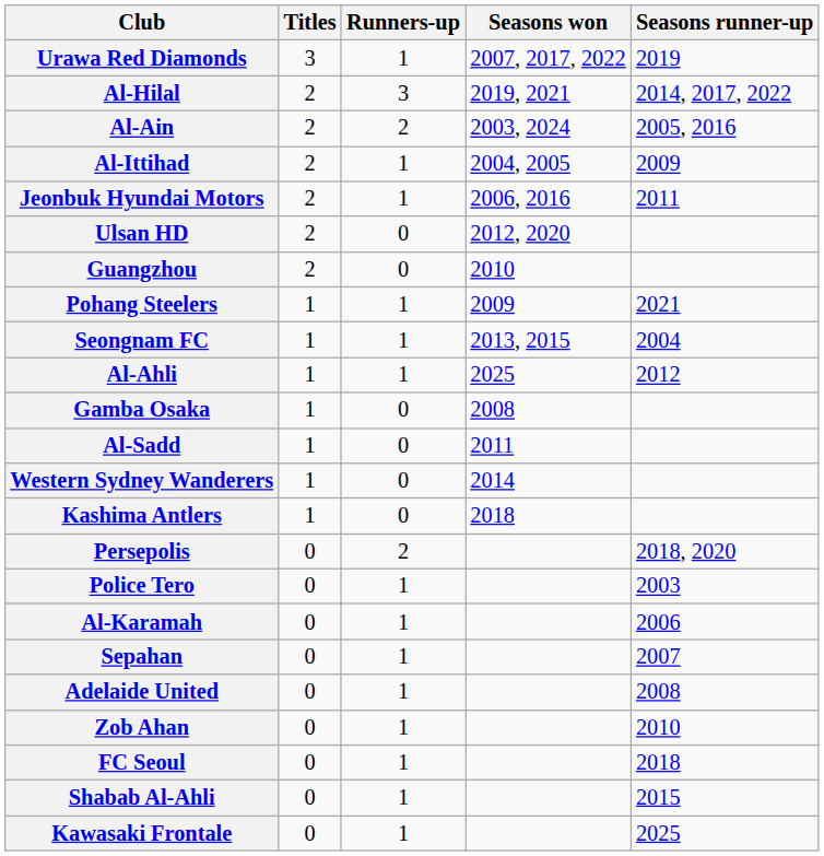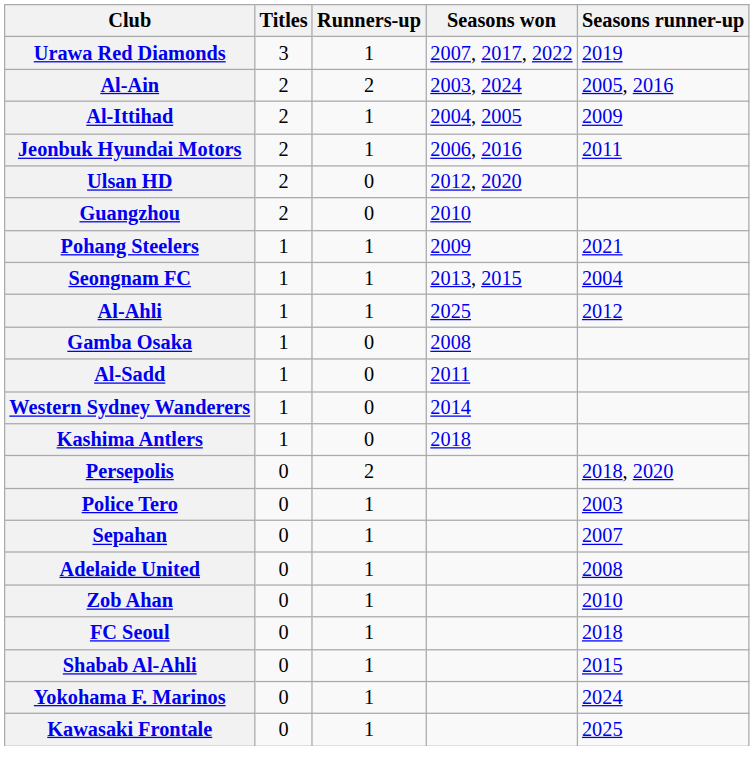 <table class="wikitable plainrowheaders sortable">
 <tr>
 <th scope=col>Club</th>
 <th scope=col>Titles</th>
 <th scope=col>Runners-up</th>
 <th scope=col>Seasons won</th>
 <th scope=col>Seasons runner-up</th>
 </tr>
 <tr>
 <th align="left" scope="row"> <a href='#'>Urawa Red Diamonds</a></th>
 <td style="text-align:center;">3</td>
 <td style="text-align:center;">1</td>
 <td><a href='#'>2007</a>, <a href='#'>2017</a>, <a href='#'>2022</a></td>
 <td><a href='#'>2019</a></td>
-</tr>
-<tr>
-<th align="left" scope="row"> <a href='#'>Al-Hilal</a></th>
-<td style="text-align:center;">2</td>
-<td style="text-align:center;">3</td>
-<td><a href='#'>2019</a>, <a href='#'>2021</a></td>
-<td><a href='#'>2014</a>, <a href='#'>2017</a>, <a href='#'>2022</a></td>
 </tr>
 <tr>
 <th align="left" scope="row"> <a href='#'>Al-Ain</a></th>
 <td style="text-align:center;">2</td>
 <td style="text-align:center;">2</td>
 <td><a href='#'>2003</a>, <a href='#'>2024</a></td>
 <td><a href='#'>2005</a>, <a href='#'>2016</a></td>
 </tr>
 <tr>
 <th align="left" scope="row"> <a href='#'>Al-Ittihad</a></th>
 <td style="text-align:center;">2</td>
 <td style="text-align:center;">1</td>
 <td><a href='#'>2004</a>, <a href='#'>2005</a></td>
 <td><a href='#'>2009</a></td>
 </tr>
 <tr>
 <th align="left" scope="row"> <a href='#'>Jeonbuk Hyundai Motors</a></th>
 <td style="text-align:center;">2</td>
 <td style="text-align:center;">1</td>
 <td><a href='#'>2006</a>, <a href='#'>2016</a></td>
 <td><a href='#'>2011</a></td>
 </tr>
 <tr>
 <th align="left" scope="row"> <a href='#'>Ulsan HD</a></th>
 <td style="text-align:center;">2</td>
 <td style="text-align:center;">0</td>
 <td><a href='#'>2012</a>, <a href='#'>2020</a></td>
 <td></td>
 </tr>
 <tr>
 <th align="left" scope="row"> <a href='#'>Guangzhou</a></th>
 <td style="text-align:center;">2</td>
 <td style="text-align:center;">0</td>
 <td><a href='#'>2010</a></td>
 <td></td>
 </tr>
 <tr>
 <th align="left" scope="row"> <a href='#'>Pohang Steelers</a></th>
 <td style="text-align:center;">1</td>
 <td style="text-align:center;">1</td>
 <td><a href='#'>2009</a></td>
 <td><a href='#'>2021</a></td>
 </tr>
 <tr>
 <th align="left" scope="row"> <a href='#'>Seongnam FC</a></th>
 <td style="text-align:center;">1</td>
 <td style="text-align:center;">1</td>
 <td><a href='#'>2013</a>, <a href='#'>2015</a></td>
 <td><a href='#'>2004</a></td>
 </tr>
 <tr>
 <th align="left" scope="row"> <a href='#'>Al-Ahli</a></th>
 <td style="text-align:center;">1</td>
 <td style="text-align:center;">1</td>
 <td><a href='#'>2025</a></td>
 <td><a href='#'>2012</a></td>
 </tr>
 <tr>
 <th align="left" scope="row"> <a href='#'>Gamba Osaka</a></th>
 <td style="text-align:center;">1</td>
 <td style="text-align:center;">0</td>
 <td><a href='#'>2008</a></td>
 <td></td>
 </tr>
 <tr>
 <th align="left" scope="row"> <a href='#'>Al-Sadd</a></th>
 <td style="text-align:center;">1</td>
 <td style="text-align:center;">0</td>
 <td><a href='#'>2011</a></td>
 <td></td>
 </tr>
 <tr>
 <th align="left" scope="row"> <a href='#'>Western Sydney Wanderers</a></th>
 <td style="text-align:center;">1</td>
 <td style="text-align:center;">0</td>
 <td><a href='#'>2014</a></td>
 <td></td>
 </tr>
 <tr>
 <th align="left" scope="row"> <a href='#'>Kashima Antlers</a></th>
 <td style="text-align:center;">1</td>
 <td style="text-align:center;">0</td>
 <td><a href='#'>2018</a></td>
 <td></td>
 </tr>
 <tr>
 <th align="left" scope="row"> <a href='#'>Persepolis</a></th>
 <td style="text-align:center;">0</td>
 <td style="text-align:center;">2</td>
 <td></td>
 <td><a href='#'>2018</a>, <a href='#'>2020</a></td>
 </tr>
 <tr>
 <th align="left" scope="row"> <a href='#'>Police Tero</a></th>
 <td style="text-align:center;">0</td>
 <td style="text-align:center;">1</td>
 <td></td>
 <td><a href='#'>2003</a></td>
 </tr>
 <tr>
-<th align="left" scope="row"> <a href='#'>Al-Karamah</a></th>
-<td style="text-align:center;">0</td>
-<td style="text-align:center;">1</td>
-<td></td>
-<td><a href='#'>2006</a></td>
-</tr>
-<tr>
 <th align="left" scope="row"> <a href='#'>Sepahan</a></th>
 <td style="text-align:center;">0</td>
 <td style="text-align:center;">1</td>
 <td></td>
 <td><a href='#'>2007</a></td>
 </tr>
 <tr>
 <th align="left" scope="row"> <a href='#'>Adelaide United</a></th>
 <td style="text-align:center;">0</td>
 <td style="text-align:center;">1</td>
 <td></td>
 <td><a href='#'>2008</a></td>
 </tr>
 <tr>
 <th align="left" scope="row"> <a href='#'>Zob Ahan</a></th>
 <td style="text-align:center;">0</td>
 <td style="text-align:center;">1</td>
 <td></td>
 <td><a href='#'>2010</a></td>
 </tr>
 <tr>
 <th align="left" scope="row"> <a href='#'>FC Seoul</a></th>
 <td style="text-align:center;">0</td>
 <td style="text-align:center;">1</td>
 <td></td>
 <td><a href='#'>2018</a></td>
 </tr>
 <tr>
 <th align="left" scope="row"> <a href='#'>Shabab Al-Ahli</a></th>
 <td style="text-align:center;">0</td>
 <td style="text-align:center;">1</td>
 <td></td>
 <td><a href='#'>2015</a></td>
 </tr>
 <tr>
+<th align="left" scope="row"> <a href='#'>Yokohama F. Marinos</a></th>
+<td style="text-align:center;">0</td>
+<td style="text-align:center;">1</td>
+<td></td>
+<td><a href='#'>2024</a></td>
+</tr>
+<tr>
 <th align="left" scope="row"> <a href='#'>Kawasaki Frontale</a></th>
 <td style="text-align:center;">0</td>
 <td style="text-align:center;">1</td>
 <td></td>
 <td><a href='#'>2025</a></td>
 </tr>
 </table>
